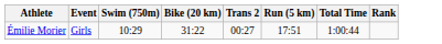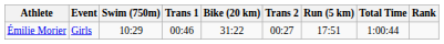 <table class="wikitable" style="font-size:90%;">
 <tr>
 <th>Athlete</th>
 <th>Event</th>
 <th>Swim (750m)</th>
+<th>Trans 1</th>
 <th>Bike (20 km)</th>
 <th>Trans 2</th>
 <th>Run (5 km)</th>
 <th>Total Time</th>
 <th>Rank</th>
 </tr>
 <tr align=center>
 <td align=left><a href='#'>Émilie Morier</a></td>
 <td align=left><a href='#'>Girls</a></td>
 <td>10:29</td>
+<td>00:46</td>
 <td>31:22</td>
 <td>00:27</td>
 <td>17:51</td>
 <td>1:00:44</td>
 <td></td>
 </tr>
 </table>
